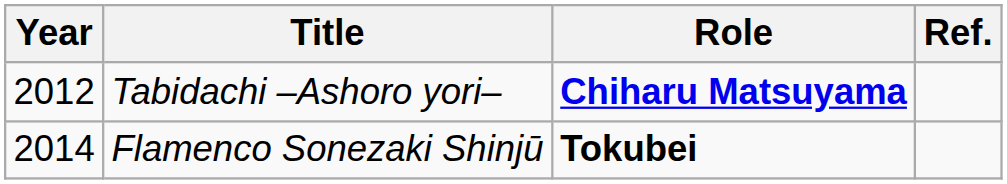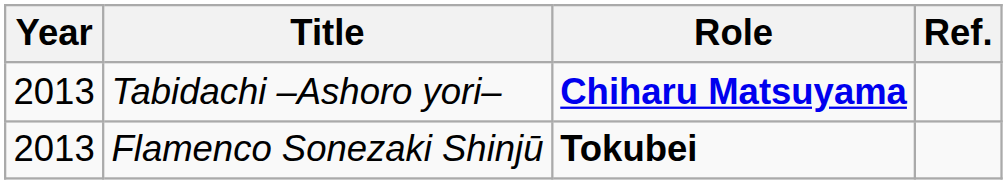 <table class="wikitable">
 <tr>
 <th>Year</th>
 <th>Title</th>
 <th>Role</th>
 <th>Ref.</th>
 </tr>
 <tr>
-<td>2012</td>
+<td>2013</td>
 <td><em>Tabidachi –Ashoro yori–</em></td>
 <td><strong><a href='#'>Chiharu Matsuyama</a></strong></td>
 <td></td>
 </tr>
 <tr>
-<td>2014</td>
+<td>2013</td>
 <td><em>Flamenco Sonezaki Shinjū</em></td>
 <td><strong>Tokubei</strong></td>
 <td></td>
 </tr>
 </table>
